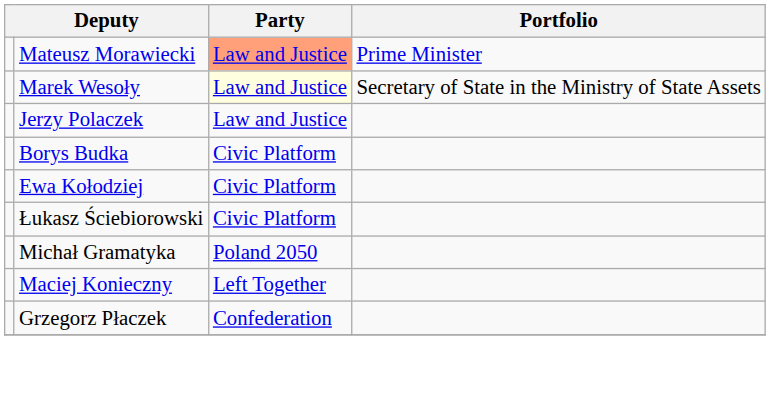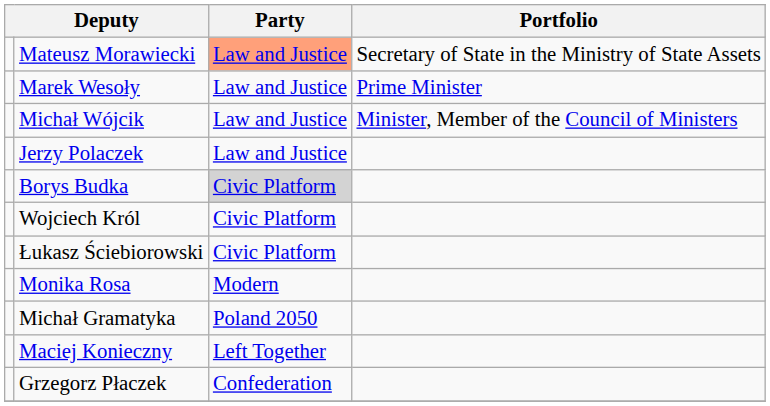 <table class="wikitable">
 <tr>
 <th colspan=2>Deputy</th>
 <th>Party</th>
 <th>Portfolio</th>
 </tr>
 <tr>
 <td></td>
 <td><a href='#'>Mateusz Morawiecki</a></td>
 <td style="background: lightsalmon;"><a href='#'>Law and Justice</a></td>
+<td>Secretary of State in the Ministry of State Assets</td>
+</tr>
+<tr>
+<td></td>
+<td><a href='#'>Marek Wesoły</a></td>
+<td><a href='#'>Law and Justice</a></td>
 <td><a href='#'>Prime Minister</a></td>
 </tr>
 <tr>
 <td></td>
-<td><a href='#'>Marek Wesoły</a></td>
-<td style="background: lightyellow;"><a href='#'>Law and Justice</a></td>
-<td>Secretary of State in the Ministry of State Assets</td>
+<td><a href='#'>Michał Wójcik</a></td>
+<td><a href='#'>Law and Justice</a></td>
+<td><a href='#'>Minister</a>, Member of the <a href='#'>Council of Ministers</a></td>
 </tr>
 <tr>
 <td></td>
 <td><a href='#'>Jerzy Polaczek</a></td>
 <td><a href='#'>Law and Justice</a></td>
 <td></td>
 </tr>
 <tr>
 <td></td>
 <td><a href='#'>Borys Budka</a></td>
-<td><a href='#'>Civic Platform</a></td>
+<td style="background: lightgrey;"><a href='#'>Civic Platform</a></td>
 <td></td>
 </tr>
 <tr>
 <td></td>
-<td><a href='#'>Ewa Kołodziej</a></td>
+<td>Wojciech Król</td>
 <td><a href='#'>Civic Platform</a></td>
 <td></td>
 </tr>
 <tr>
 <td></td>
 <td>Łukasz Ściebiorowski</td>
 <td><a href='#'>Civic Platform</a></td>
+<td></td>
+</tr>
+<tr>
+<td></td>
+<td><a href='#'>Monika Rosa</a></td>
+<td><a href='#'>Modern</a></td>
 <td></td>
 </tr>
 <tr>
 <td></td>
 <td>Michał Gramatyka</td>
 <td><a href='#'>Poland 2050</a></td>
 <td></td>
 </tr>
 <tr>
 <td></td>
 <td><a href='#'>Maciej Konieczny</a></td>
 <td><a href='#'>Left Together</a></td>
 <td></td>
 </tr>
 <tr>
 <td></td>
 <td>Grzegorz Płaczek</td>
 <td><a href='#'>Confederation</a></td>
 <td></td>
 </tr>
 <tr>
 </tr>
 </table>
